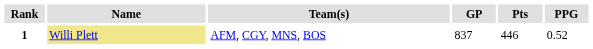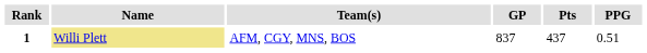 <table id="Table3" cellspacing="3" cellpadding="3" style="font-size:95%;">
 <tr style="text-align:center; background:#e0e0e0">
 <th style="width:3em;">Rank</th>
 <th style="width:13em;">Name</th>
 <th style="width:20em;">Team(s)</th>
 <th style="width:3.3em;">GP</th>
 <th style="width:3.3em;">Pts</th>
 <th style="width:3.3em;">PPG</th>
 </tr>
 <tr>
 <th>1</th>
 <td style="background: khaki;"><a href='#'>Willi Plett</a></td>
 <td><a href='#'>AFM</a>, <a href='#'>CGY</a>, <a href='#'>MNS</a>, <a href='#'>BOS</a></td>
 <td>837</td>
-<td>446</td>
-<td>0.52</td>
+<td>437</td>
+<td>0.51</td>
 </tr>
 </table>
